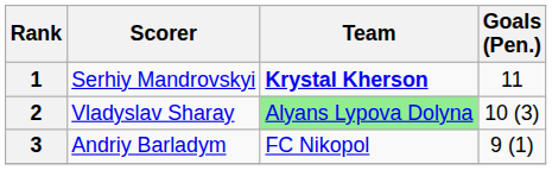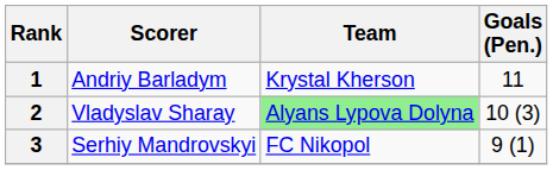 <table class="wikitable">
 <tr>
 <th>Rank</th>
 <th>Scorer</th>
 <th>Team</th>
 <th>Goals<br>(Pen.)</th>
 </tr>
 <tr>
 <th rowspan="1" align="center">1</th>
-<td> <a href='#'>Serhiy Mandrovskyi</a></td>
-<td><strong><a href='#'>Krystal Kherson</a></strong></td>
+<td> <a href='#'>Andriy Barladym</a></td>
+<td><a href='#'>Krystal Kherson</a></td>
 <td align=center>11</td>
 </tr>
 <tr>
 <th rowspan="1" align="center">2</th>
 <td> <a href='#'>Vladyslav Sharay</a></td>
 <td style="background: lightgreen;"><a href='#'>Alyans Lypova Dolyna</a></td>
 <td align=center>10 (3)</td>
 </tr>
 <tr>
 <th rowspan="1" align="center">3</th>
-<td> <a href='#'>Andriy Barladym</a></td>
+<td> <a href='#'>Serhiy Mandrovskyi</a></td>
 <td><a href='#'>FC Nikopol</a></td>
 <td align=center>9 (1)</td>
 </tr>
 <tr>
 </tr>
 </table>
